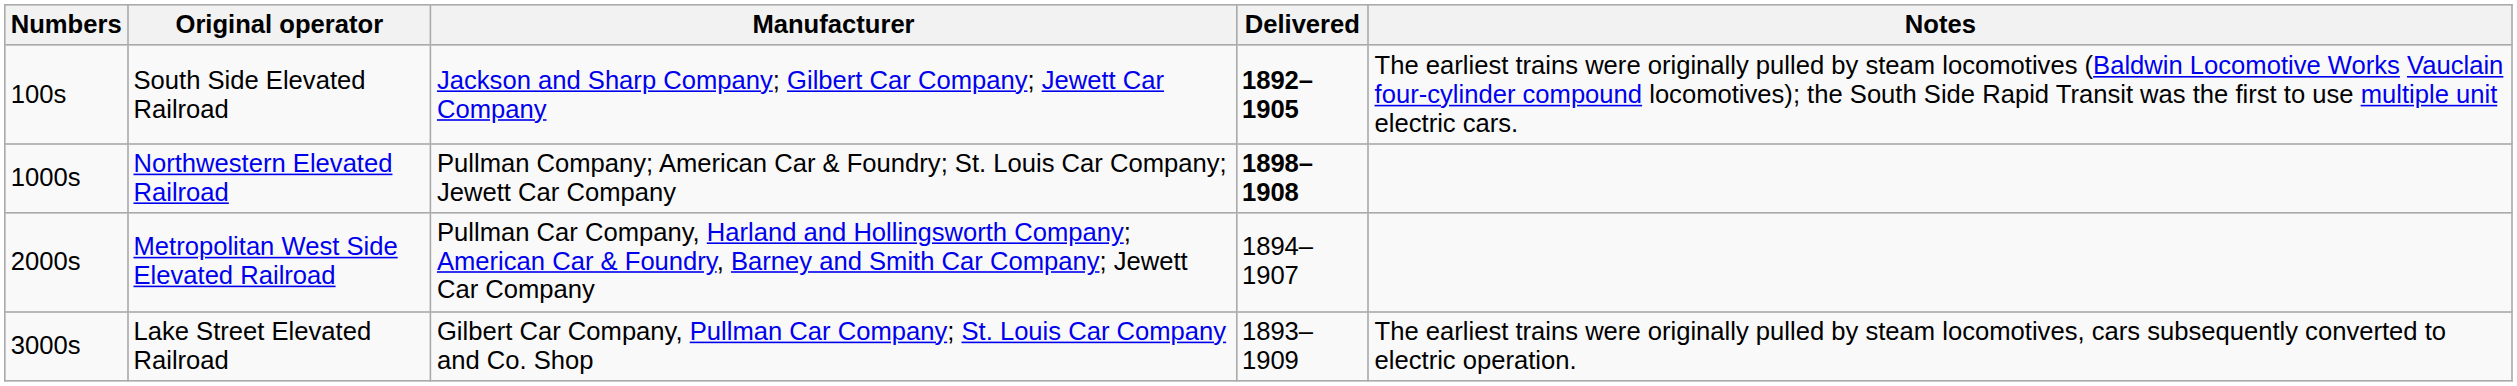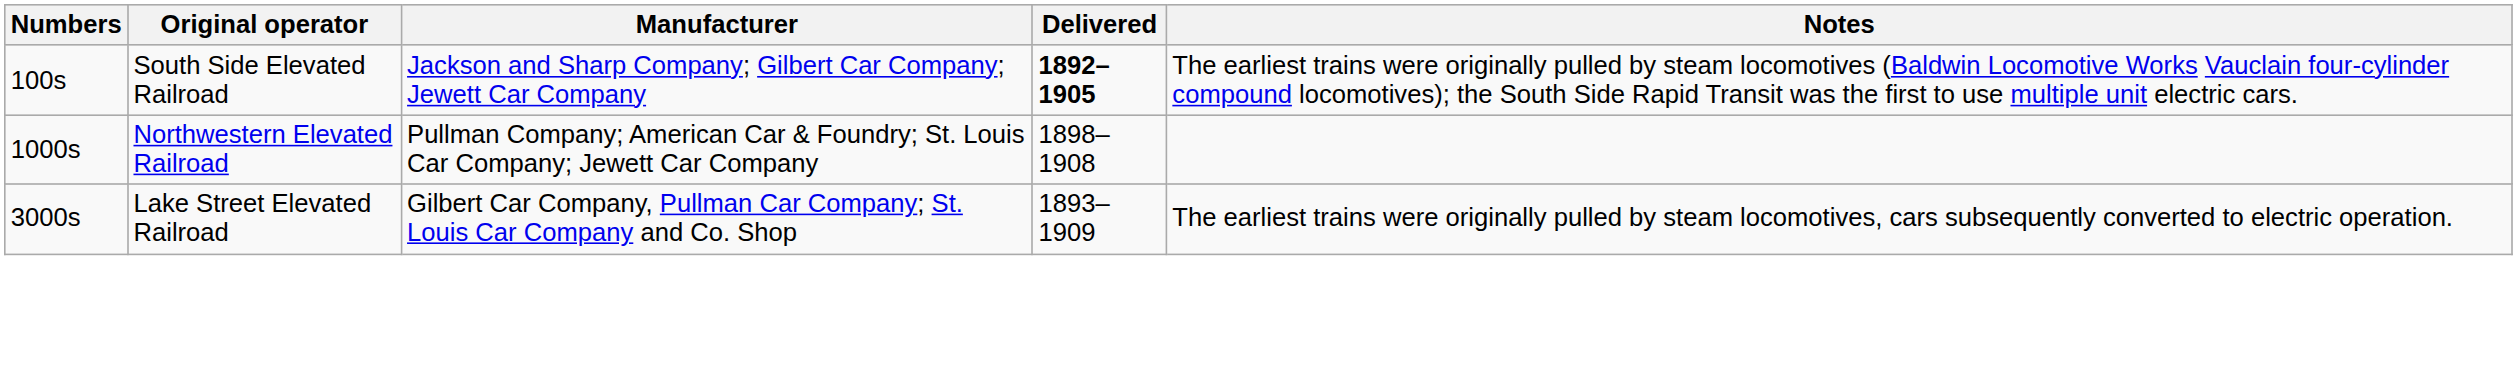 <table class="wikitable">
 <tr>
 <th>Numbers</th>
 <th>Original operator</th>
 <th>Manufacturer</th>
 <th>Delivered</th>
 <th>Notes</th>
 </tr>
 <tr>
 <td>100s</td>
 <td>South Side Elevated Railroad</td>
 <td><a href='#'>Jackson and Sharp Company</a>; <a href='#'>Gilbert Car Company</a>; <a href='#'>Jewett Car Company</a></td>
 <td><strong>1892–1905</strong></td>
 <td>The earliest trains were originally pulled by steam locomotives (<a href='#'>Baldwin Locomotive Works</a> <a href='#'>Vauclain four-cylinder compound</a> locomotives); the South Side Rapid Transit was the first to use <a href='#'>multiple unit</a> electric cars.</td>
 </tr>
 <tr>
 <td>1000s</td>
 <td><a href='#'>Northwestern Elevated Railroad</a></td>
 <td>Pullman Company; American Car & Foundry; St. Louis Car Company; Jewett Car Company</td>
-<td><strong>1898–1908</strong></td>
-<td></td>
-</tr>
-<tr>
-<td>2000s</td>
-<td><a href='#'>Metropolitan West Side Elevated Railroad</a></td>
-<td>Pullman Car Company, <a href='#'>Harland and Hollingsworth Company</a>; <a href='#'>American Car & Foundry</a>, <a href='#'>Barney and Smith Car Company</a>; Jewett Car Company</td>
-<td>1894–1907</td>
+<td>1898–1908</td>
 <td></td>
 </tr>
 <tr>
 <td>3000s</td>
 <td>Lake Street Elevated Railroad</td>
 <td>Gilbert Car Company, <a href='#'>Pullman Car Company</a>; <a href='#'>St. Louis Car Company</a> and Co. Shop</td>
 <td>1893–1909</td>
 <td>The earliest trains were originally pulled by steam locomotives, cars subsequently converted to electric operation.</td>
 </tr>
 </table>
